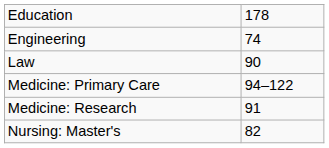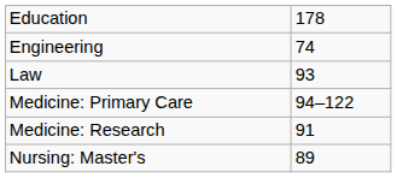 <table class="wikitable floatright" style="width: 22em;">
 <tr>
 <td>Education</td>
 <td>178</td>
 </tr>
 <tr>
 <td>Engineering</td>
 <td>74</td>
 </tr>
 <tr>
 <td>Law</td>
-<td>90</td>
+<td>93</td>
 </tr>
 <tr>
 <td>Medicine: Primary Care</td>
 <td>94–122</td>
 </tr>
 <tr>
 <td>Medicine: Research</td>
 <td>91</td>
 </tr>
 <tr>
 <td>Nursing: Master's</td>
-<td>82</td>
+<td>89</td>
 </tr>
 </table>
